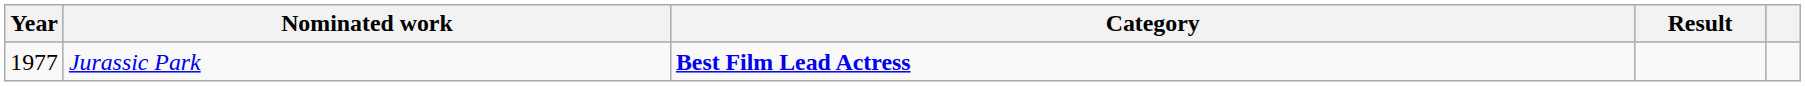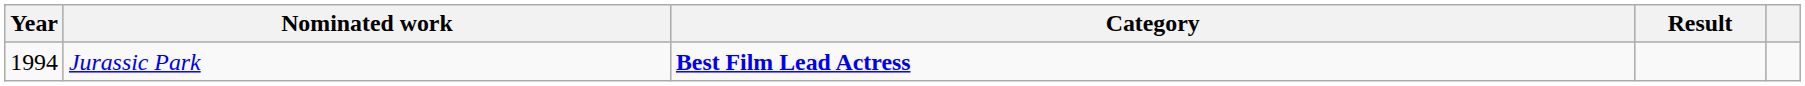 <table class="wikitable sortable">
 <tr>
 <th scope="col" style="width:1em;">Year</th>
 <th scope="col" style="width:25em;">Nominated work</th>
 <th scope="col" style="width:40em;">Category</th>
 <th scope="col" style="width:5em;">Result</th>
 <th scope="col" style="width:1em;"class="unsortable"></th>
 </tr>
 <tr>
-<td>1977</td>
+<td>1994</td>
 <td><em><a href='#'>Jurassic Park</a></em></td>
 <td><strong><a href='#'>Best Film Lead Actress</a></strong></td>
 <td></td>
 <td></td>
 </tr>
 </table>
